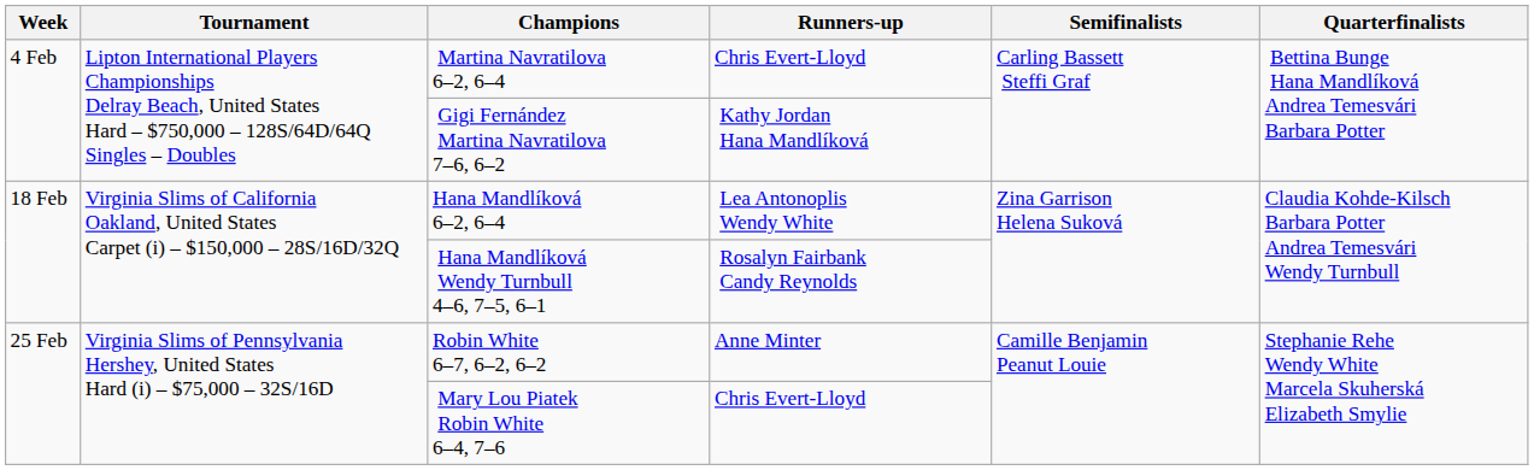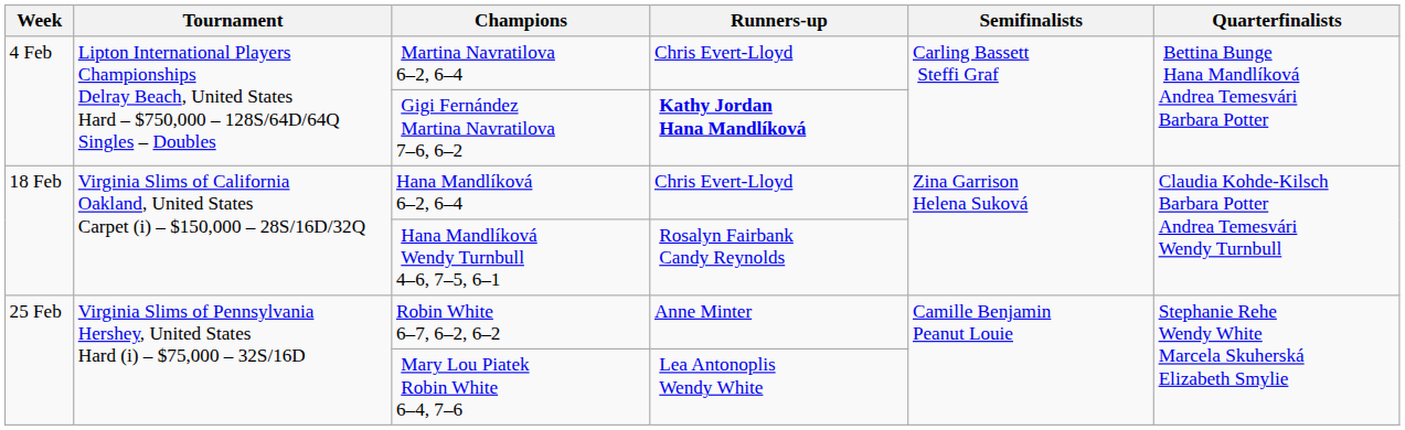 <table class=wikitable style=font-size:95%>
 <tr>
 <th style="width:48px;">Week</th>
 <th style="width:248px;">Tournament</th>
 <th style="width:200px;">Champions</th>
 <th style="width:200px;">Runners-up</th>
 <th style="width:190px;">Semifinalists</th>
 <th style="width:190px;">Quarterfinalists</th>
 </tr>
 <tr valign="top">
 <td rowspan=2>4 Feb</td>
 <td rowspan=2><a href='#'>Lipton International Players Championships</a><br> <a href='#'>Delray Beach</a>, United States<br>Hard – $750,000 – 128S/64D/64Q <br><a href='#'>Singles</a> – <a href='#'>Doubles</a></td>
 <td> <a href='#'>Martina Navratilova</a><br>6–2, 6–4</td>
 <td> <a href='#'>Chris Evert-Lloyd</a></td>
 <td rowspan=2> <a href='#'>Carling Bassett</a><br> <a href='#'>Steffi Graf</a><br></td>
 <td rowspan=2> <a href='#'>Bettina Bunge</a><br> <a href='#'>Hana Mandlíková</a><br> <a href='#'>Andrea Temesvári</a><br>  <a href='#'>Barbara Potter</a></td>
 </tr>
 <tr valign="top">
 <td> <a href='#'>Gigi Fernández</a><br> <a href='#'>Martina Navratilova</a><br> 7–6, 6–2</td>
-<td> <a href='#'>Kathy Jordan</a><br> <a href='#'>Hana Mandlíková</a></td>
+<td><strong> <a href='#'>Kathy Jordan</a><br> <a href='#'>Hana Mandlíková</a></strong></td>
 </tr>
 <tr valign=top>
 <td rowspan=2>18 Feb</td>
 <td rowspan=2><a href='#'>Virginia Slims of California</a><br> <a href='#'>Oakland</a>, United States<br> Carpet (i) – $150,000 – 28S/16D/32Q</td>
 <td> <a href='#'>Hana Mandlíková</a> <br>6–2, 6–4</td>
-<td> <a href='#'>Lea Antonoplis</a><br> <a href='#'>Wendy White</a></td>
+<td> <a href='#'>Chris Evert-Lloyd</a></td>
 <td rowspan=2> <a href='#'>Zina Garrison</a><br>  <a href='#'>Helena Suková</a> <br></td>
 <td rowspan=2> <a href='#'>Claudia Kohde-Kilsch</a><br>  <a href='#'>Barbara Potter</a><br>  <a href='#'>Andrea Temesvári</a> <br>  <a href='#'>Wendy Turnbull</a></td>
 </tr>
 <tr valign=top>
 <td> <a href='#'>Hana Mandlíková</a><br> <a href='#'>Wendy Turnbull</a> <br>4–6, 7–5, 6–1</td>
 <td> <a href='#'>Rosalyn Fairbank</a><br> <a href='#'>Candy Reynolds</a></td>
 </tr>
 <tr valign=top>
 <td rowspan=2>25 Feb</td>
 <td rowspan=2><a href='#'>Virginia Slims of Pennsylvania</a><br> <a href='#'>Hershey</a>, United States<br> Hard (i) – $75,000 – 32S/16D</td>
 <td> <a href='#'>Robin White</a> <br>6–7, 6–2, 6–2</td>
 <td> <a href='#'>Anne Minter</a></td>
 <td rowspan=2> <a href='#'>Camille Benjamin</a><br>  <a href='#'>Peanut Louie</a> <br></td>
 <td rowspan=2> <a href='#'>Stephanie Rehe</a><br>  <a href='#'>Wendy White</a><br>  <a href='#'>Marcela Skuherská</a> <br>  <a href='#'>Elizabeth Smylie</a></td>
 </tr>
 <tr valign=top>
 <td> <a href='#'>Mary Lou Piatek</a><br> <a href='#'>Robin White</a> <br>6–4, 7–6</td>
-<td> <a href='#'>Chris Evert-Lloyd</a></td>
+<td> <a href='#'>Lea Antonoplis</a><br> <a href='#'>Wendy White</a></td>
 </tr>
 </table>
